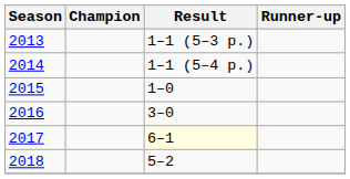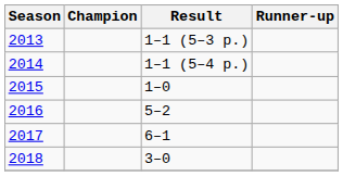 <table class="sortable wikitable">
 <tr>
 <th>Season</th>
 <th>Champion</th>
 <th>Result</th>
 <th>Runner-up</th>
 </tr>
 <tr>
 <td><a href='#'>2013</a></td>
 <td></td>
 <td>1–1 (5–3 p.)</td>
 <td></td>
 </tr>
 <tr>
 <td><a href='#'>2014</a></td>
 <td></td>
 <td>1–1 (5–4 p.)</td>
 <td></td>
 </tr>
 <tr>
 <td><a href='#'>2015</a></td>
 <td></td>
 <td>1–0</td>
 <td></td>
 </tr>
 <tr>
 <td><a href='#'>2016</a></td>
 <td></td>
-<td>3–0</td>
+<td>5–2</td>
 <td></td>
 </tr>
 <tr>
 <td><a href='#'>2017</a></td>
 <td></td>
-<td style="background: lightyellow;">6–1</td>
+<td>6–1</td>
 <td></td>
 </tr>
 <tr>
 <td><a href='#'>2018</a></td>
 <td></td>
-<td>5–2</td>
+<td>3–0</td>
 <td></td>
 </tr>
 <tr>
 </tr>
 </table>
